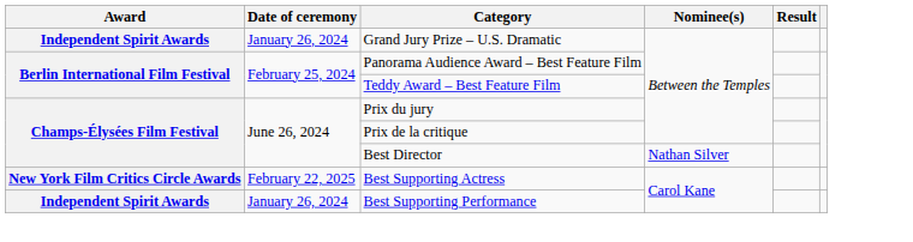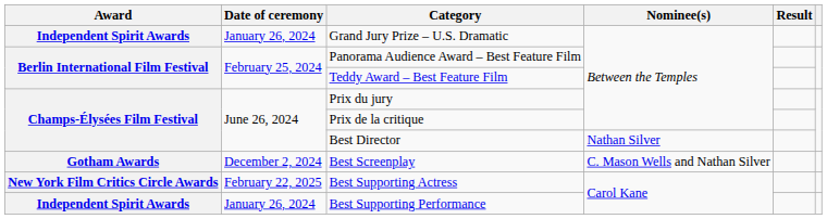 <table class="wikitable sortable plainrowheaders">
 <tr>
 <th scope="col">Award</th>
 <th scope="col">Date of ceremony</th>
 <th scope="col">Category</th>
 <th scope="col">Nominee(s)</th>
 <th>Result</th>
 <th class="unsortable" scope="col"></th>
 </tr>
 <tr>
 <th scope="row"><a href='#'>Independent Spirit Awards</a></th>
 <td><a href='#'>January 26, 2024</a></td>
 <td>Grand Jury Prize – U.S. Dramatic</td>
 <td rowspan="5"><em>Between the Temples</em></td>
 <td></td>
 <td align="center"></td>
 </tr>
 <tr>
 <th rowspan="2" scope="row"><a href='#'>Berlin International Film Festival</a></th>
 <td rowspan="2"><a href='#'>February 25, 2024</a></td>
 <td>Panorama Audience Award – Best Feature Film</td>
 <td></td>
 <td rowspan="2" align="center"></td>
 </tr>
 <tr>
 <td><a href='#'>Teddy Award – Best Feature Film</a></td>
 <td></td>
 </tr>
 <tr>
 <th rowspan="3" scope="row"><a href='#'>Champs-Élysées Film Festival</a></th>
 <td rowspan="3">June 26, 2024</td>
 <td>Prix du jury</td>
 <td></td>
 <td rowspan="3" align="center"></td>
 </tr>
 <tr>
 <td>Prix de la critique</td>
 <td></td>
 </tr>
 <tr>
 <td>Best Director</td>
 <td><a href='#'>Nathan Silver</a></td>
 <td></td>
 </tr>
 <tr>
+<th scope="row"><a href='#'>Gotham Awards</a></th>
+<td><a href='#'>December 2, 2024</a></td>
+<td><a href='#'>Best Screenplay</a></td>
+<td><a href='#'>C. Mason Wells</a> and Nathan Silver</td>
+<td></td>
+<td align="center"></td>
+</tr>
+<tr>
 <th scope="row"><a href='#'>New York Film Critics Circle Awards</a></th>
 <td><a href='#'>February 22, 2025</a></td>
 <td><a href='#'>Best Supporting Actress</a></td>
 <td rowspan="2"><a href='#'>Carol Kane</a></td>
 <td></td>
 <td align="center"></td>
 </tr>
 <tr>
 <th scope="row"><a href='#'>Independent Spirit Awards</a></th>
 <td><a href='#'>January 26, 2024</a></td>
 <td><a href='#'>Best Supporting Performance</a></td>
 <td></td>
 <td align="center"></td>
 </tr>
 </table>
